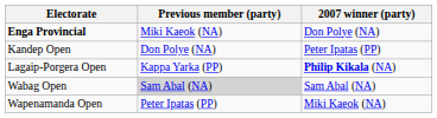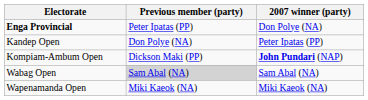 <table class="wikitable" style="text-align: left;" width="600">
 <tr>
 <th>Electorate</th>
 <th>Previous member (party)</th>
 <th>2007 winner (party)</th>
 </tr>
 <tr>
 <td><strong>Enga Provincial</strong></td>
-<td><a href='#'>Miki Kaeok</a> (<a href='#'>NA</a>)</td>
+<td><a href='#'>Peter Ipatas</a> (<a href='#'>PP</a>)</td>
 <td><a href='#'>Don Polye</a> (<a href='#'>NA</a>) </td>
 </tr>
 <tr>
 <td>Kandep Open</td>
 <td><a href='#'>Don Polye</a> (<a href='#'>NA</a>)</td>
 <td><a href='#'>Peter Ipatas</a> (<a href='#'>PP</a>) </td>
 </tr>
 <tr>
-<td>Lagaip-Porgera Open</td>
-<td><a href='#'>Kappa Yarka</a> (<a href='#'>PP</a>)</td>
-<td><strong><a href='#'>Philip Kikala</a></strong> (<a href='#'>NA</a>) </td>
+<td>Kompiam-Ambum Open</td>
+<td><a href='#'>Dickson Maki</a> (<a href='#'>PP</a>)</td>
+<td><strong><a href='#'>John Pundari</a></strong> (<a href='#'>NAP</a>) </td>
 </tr>
 <tr>
 <td>Wabag Open</td>
 <td style="background: lightgrey;"><a href='#'>Sam Abal</a> (<a href='#'>NA</a>)</td>
 <td><a href='#'>Sam Abal</a> (<a href='#'>NA</a>) </td>
 </tr>
 <tr>
 <td>Wapenamanda Open</td>
-<td><a href='#'>Peter Ipatas</a> (<a href='#'>PP</a>)</td>
+<td><a href='#'>Miki Kaeok</a> (<a href='#'>NA</a>)</td>
 <td><a href='#'>Miki Kaeok</a> (<a href='#'>NA</a>) </td>
 </tr>
 </table>
